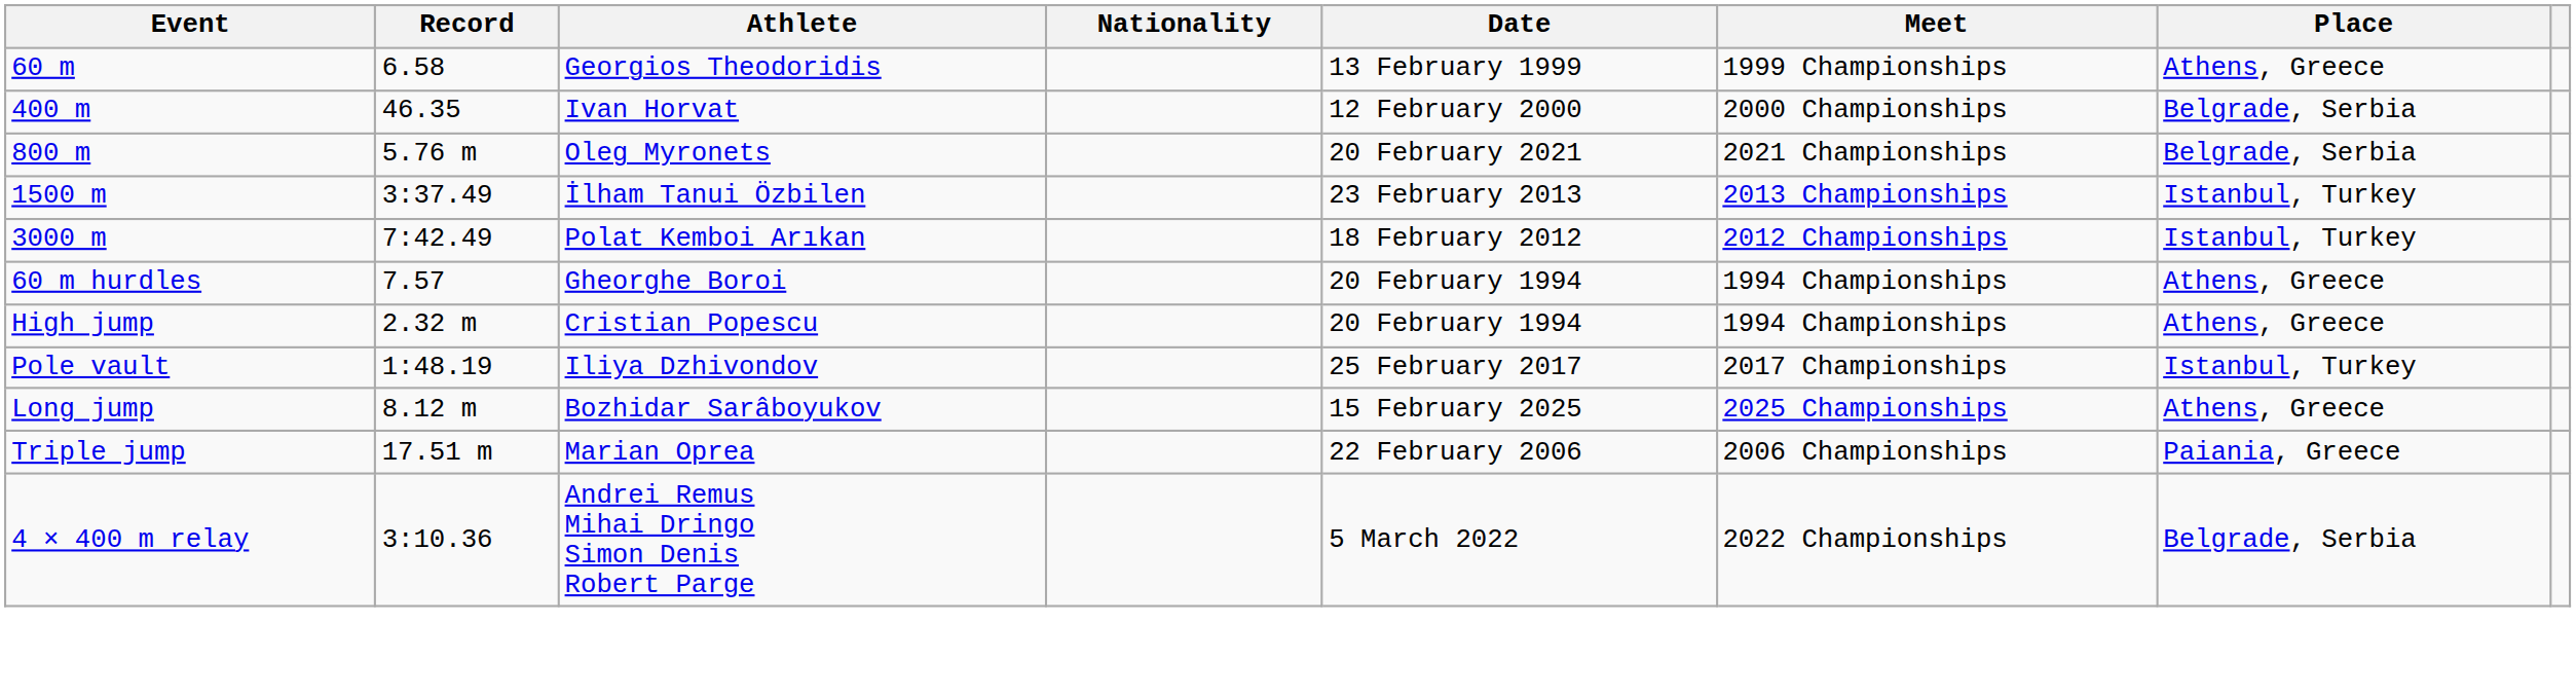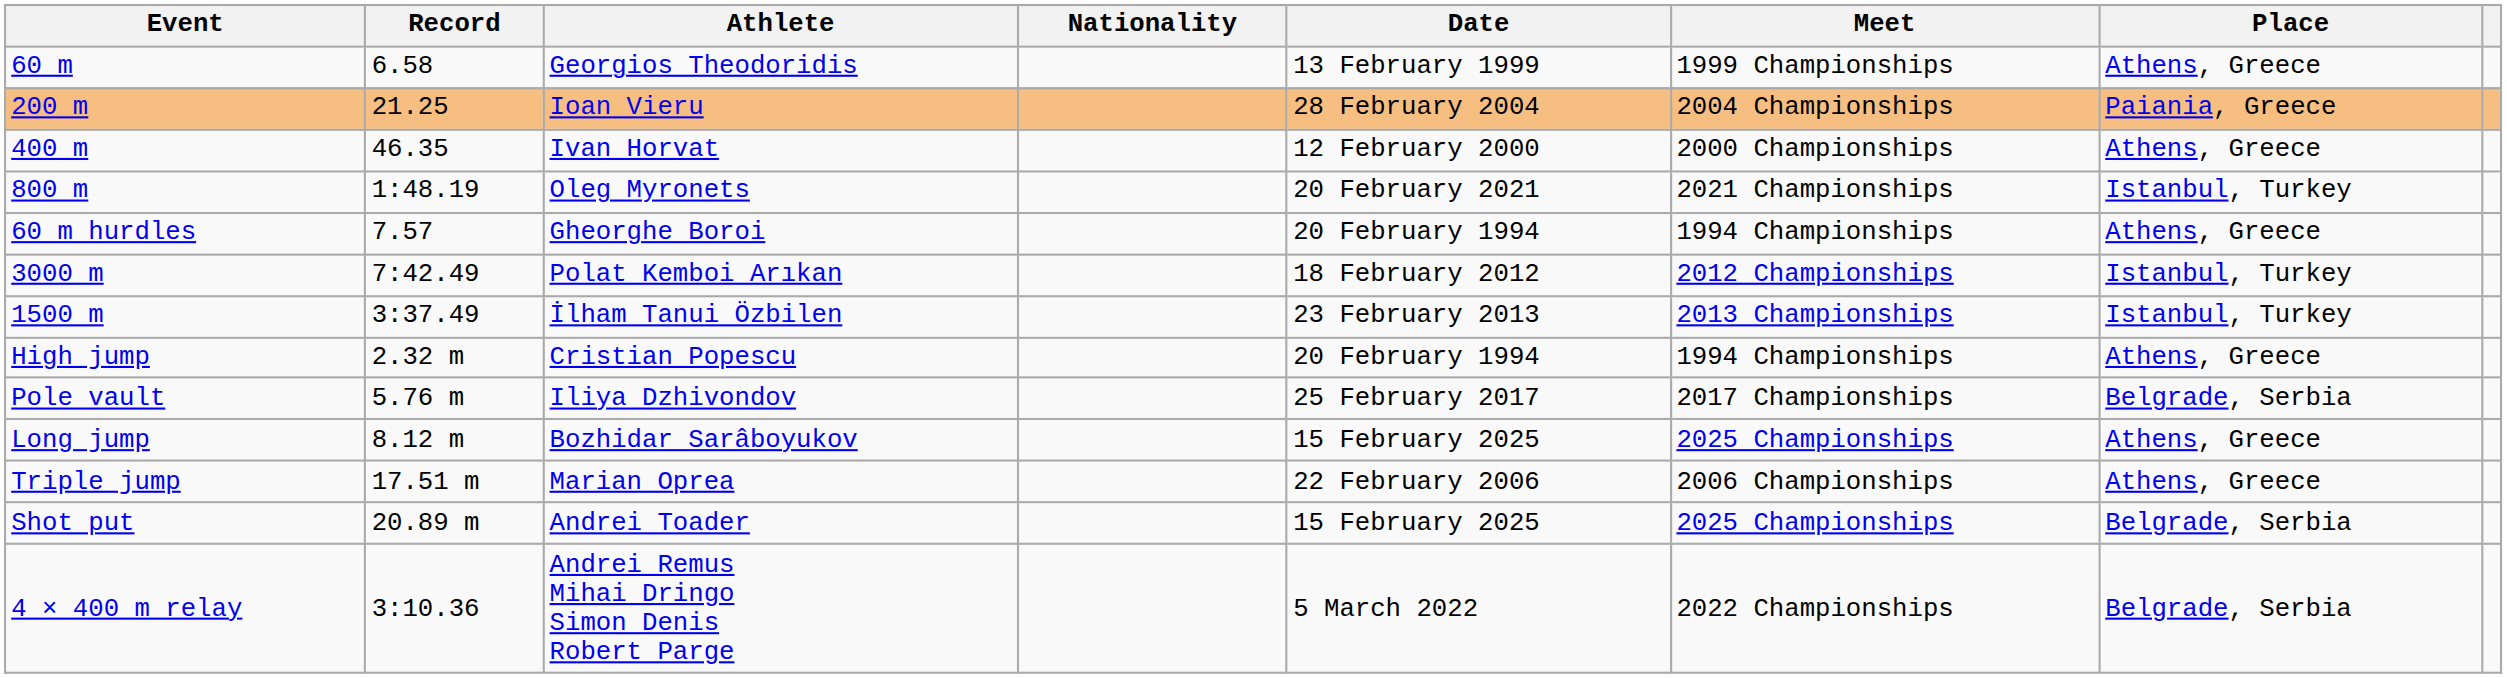 <table class="wikitable" style="font-size:95%; width: 95%;">
 <tr>
 <th>Event</th>
 <th>Record</th>
 <th>Athlete</th>
 <th>Nationality</th>
 <th>Date</th>
 <th>Meet</th>
 <th>Place</th>
 <th></th>
 </tr>
 <tr>
 <td><a href='#'>60 m</a></td>
 <td>6.58</td>
 <td><a href='#'>Georgios Theodoridis</a></td>
 <td></td>
 <td>13 February 1999</td>
 <td>1999 Championships</td>
 <td><a href='#'>Athens</a>, Greece</td>
 <td></td>
 </tr>
+<tr bgcolor=#F7BE81>
+<td><a href='#'>200 m</a></td>
+<td>21.25</td>
+<td><a href='#'>Ioan Vieru</a></td>
+<td></td>
+<td>28 February 2004</td>
+<td>2004 Championships</td>
+<td><a href='#'>Paiania</a>, Greece</td>
+<td></td>
+</tr>
 <tr>
 <td><a href='#'>400 m</a></td>
 <td>46.35</td>
 <td><a href='#'>Ivan Horvat</a></td>
 <td></td>
 <td>12 February 2000</td>
 <td>2000 Championships</td>
-<td><a href='#'>Belgrade</a>, Serbia</td>
+<td><a href='#'>Athens</a>, Greece</td>
 <td></td>
 </tr>
 <tr>
 <td><a href='#'>800 m</a></td>
-<td>5.76 m</td>
+<td>1:48.19</td>
 <td><a href='#'>Oleg Myronets</a></td>
 <td></td>
 <td>20 February 2021</td>
 <td>2021 Championships</td>
-<td><a href='#'>Belgrade</a>, Serbia</td>
-<td></td>
-</tr>
-<tr>
-<td><a href='#'>1500 m</a></td>
-<td>3:37.49</td>
-<td><a href='#'>İlham Tanui Özbilen</a></td>
-<td></td>
-<td>23 February 2013</td>
-<td><a href='#'>2013 Championships</a></td>
-<td><a href='#'>Istanbul</a>, Turkey</td>
-<td></td>
-</tr>
-<tr>
-<td><a href='#'>3000 m</a></td>
-<td>7:42.49</td>
-<td><a href='#'>Polat Kemboi Arıkan</a></td>
-<td></td>
-<td>18 February 2012</td>
-<td><a href='#'>2012 Championships</a></td>
 <td><a href='#'>Istanbul</a>, Turkey</td>
 <td></td>
 </tr>
 <tr>
 <td><a href='#'>60 m hurdles</a></td>
 <td>7.57</td>
 <td><a href='#'>Gheorghe Boroi</a></td>
 <td></td>
 <td>20 February 1994</td>
 <td>1994 Championships</td>
 <td><a href='#'>Athens</a>, Greece</td>
 <td></td>
 </tr>
 <tr>
+<td><a href='#'>3000 m</a></td>
+<td>7:42.49</td>
+<td><a href='#'>Polat Kemboi Arıkan</a></td>
+<td></td>
+<td>18 February 2012</td>
+<td><a href='#'>2012 Championships</a></td>
+<td><a href='#'>Istanbul</a>, Turkey</td>
+<td></td>
+</tr>
+<tr>
+<td><a href='#'>1500 m</a></td>
+<td>3:37.49</td>
+<td><a href='#'>İlham Tanui Özbilen</a></td>
+<td></td>
+<td>23 February 2013</td>
+<td><a href='#'>2013 Championships</a></td>
+<td><a href='#'>Istanbul</a>, Turkey</td>
+<td></td>
+</tr>
+<tr>
 <td><a href='#'>High jump</a></td>
 <td>2.32 m</td>
 <td><a href='#'>Cristian Popescu</a></td>
 <td></td>
 <td>20 February 1994</td>
 <td>1994 Championships</td>
 <td><a href='#'>Athens</a>, Greece</td>
 <td></td>
 </tr>
 <tr>
 <td><a href='#'>Pole vault</a></td>
-<td>1:48.19</td>
+<td>5.76 m</td>
 <td><a href='#'>Iliya Dzhivondov</a></td>
 <td></td>
 <td>25 February 2017</td>
 <td>2017 Championships</td>
-<td><a href='#'>Istanbul</a>, Turkey</td>
+<td><a href='#'>Belgrade</a>, Serbia</td>
 <td></td>
 </tr>
 <tr>
 <td><a href='#'>Long jump</a></td>
 <td>8.12 m</td>
 <td><a href='#'>Bozhidar Sarâboyukov</a></td>
 <td></td>
 <td>15 February 2025</td>
 <td><a href='#'>2025 Championships</a></td>
 <td><a href='#'>Athens</a>, Greece</td>
 <td></td>
 </tr>
 <tr>
 <td><a href='#'>Triple jump</a></td>
 <td>17.51 m</td>
 <td><a href='#'>Marian Oprea</a></td>
 <td></td>
 <td>22 February 2006</td>
 <td>2006 Championships</td>
-<td><a href='#'>Paiania</a>, Greece</td>
+<td><a href='#'>Athens</a>, Greece</td>
+<td></td>
+</tr>
+<tr>
+<td><a href='#'>Shot put</a></td>
+<td>20.89 m</td>
+<td><a href='#'>Andrei Toader</a></td>
+<td></td>
+<td>15 February 2025</td>
+<td><a href='#'>2025 Championships</a></td>
+<td><a href='#'>Belgrade</a>, Serbia</td>
 <td></td>
 </tr>
 <tr>
 <td><a href='#'>4 × 400 m relay</a></td>
 <td>3:10.36</td>
 <td><a href='#'>Andrei Remus</a><br><a href='#'>Mihai Dringo</a><br><a href='#'>Simon Denis</a><br><a href='#'>Robert Parge</a></td>
 <td></td>
 <td>5 March 2022</td>
 <td>2022 Championships</td>
 <td><a href='#'>Belgrade</a>, Serbia</td>
 <td></td>
 </tr>
 </table>
